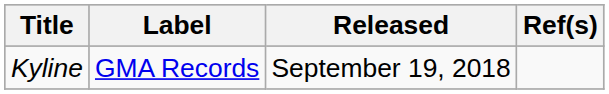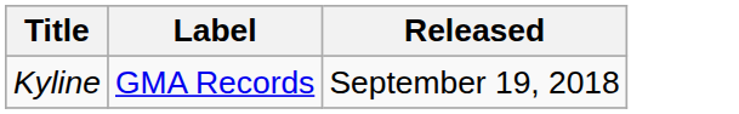 <table class="wikitable">
 <tr>
 <th scope="col">Title</th>
 <th scope="col">Label</th>
 <th scope="col">Released</th>
-<th scope="col">Ref(s)</th>
 </tr>
 <tr>
 <td><em>Kyline</em></td>
 <td><a href='#'>GMA Records</a></td>
 <td>September 19, 2018</td>
-<td></td>
 </tr>
 </table>
